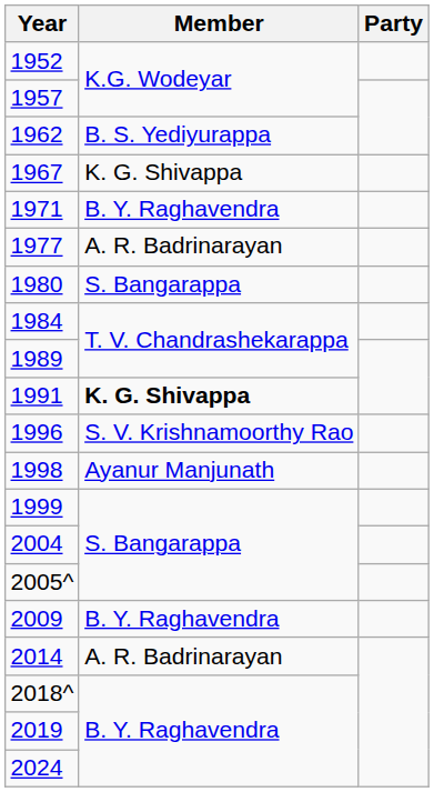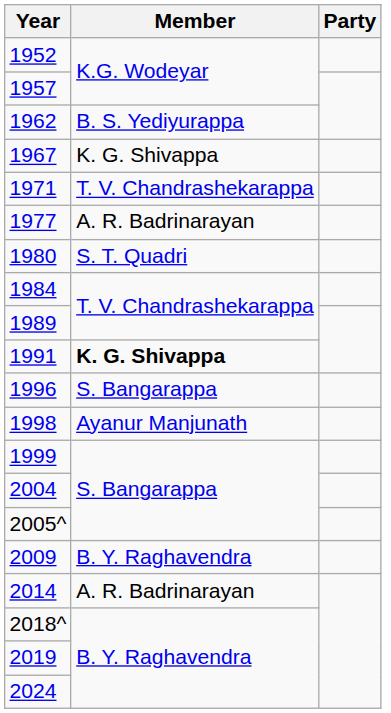 <table class="wikitable sortable">
 <tr>
 <th>Year</th>
 <th>Member</th>
 <th colspan="2">Party</th>
 </tr>
 <tr>
 <td><a href='#'>1952</a></td>
 <td rowspan="2"><a href='#'>K.G. Wodeyar</a></td>
 <td></td>
 </tr>
 <tr>
 <td><a href='#'>1957</a></td>
 </tr>
 <tr>
 <td><a href='#'>1962</a></td>
 <td><a href='#'>B. S. Yediyurappa</a></td>
 </tr>
 <tr>
 <td><a href='#'>1967</a></td>
 <td>K. G. Shivappa</td>
 <td></td>
 </tr>
 <tr>
 <td><a href='#'>1971</a></td>
-<td><a href='#'>B. Y. Raghavendra</a></td>
+<td><a href='#'>T. V. Chandrashekarappa</a></td>
 <td></td>
 </tr>
 <tr>
 <td><a href='#'>1977</a></td>
 <td>A. R. Badrinarayan</td>
 </tr>
 <tr>
 <td><a href='#'>1980</a></td>
-<td><a href='#'>S. Bangarappa</a></td>
+<td><a href='#'>S. T. Quadri</a></td>
 <td></td>
 </tr>
 <tr>
 <td><a href='#'>1984</a></td>
 <td rowspan="2"><a href='#'>T. V. Chandrashekarappa</a></td>
 <td></td>
 </tr>
 <tr>
 <td><a href='#'>1989</a></td>
 </tr>
 <tr>
 <td><a href='#'>1991</a></td>
 <td><strong>K. G. Shivappa</strong></td>
 </tr>
 <tr>
 <td><a href='#'>1996</a></td>
-<td><a href='#'>S. V. Krishnamoorthy Rao</a></td>
+<td><a href='#'>S. Bangarappa</a></td>
 <td></td>
 </tr>
 <tr>
 <td><a href='#'>1998</a></td>
 <td><a href='#'>Ayanur Manjunath</a></td>
 <td></td>
 </tr>
 <tr>
 <td><a href='#'>1999</a></td>
 <td rowspan="3"><a href='#'>S. Bangarappa</a></td>
 <td></td>
 </tr>
 <tr>
 <td><a href='#'>2004</a></td>
 <td></td>
 </tr>
 <tr>
 <td>2005^</td>
 <td></td>
 </tr>
 <tr>
 <td><a href='#'>2009</a></td>
 <td><a href='#'>B. Y. Raghavendra</a></td>
 <td></td>
 </tr>
 <tr>
 <td><a href='#'>2014</a></td>
 <td>A. R. Badrinarayan</td>
 </tr>
 <tr>
 <td>2018^</td>
 <td rowspan="3"><a href='#'>B. Y. Raghavendra</a></td>
 </tr>
 <tr>
 <td><a href='#'>2019</a></td>
 </tr>
 <tr>
 <td><a href='#'>2024</a></td>
 </tr>
 </table>
